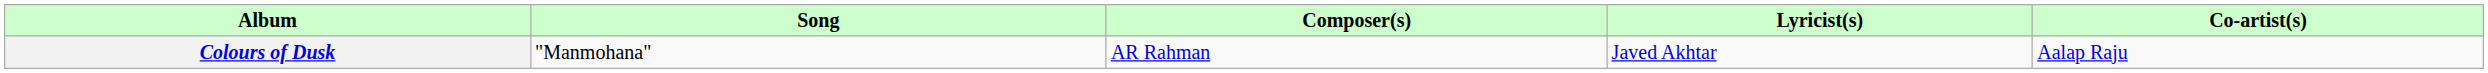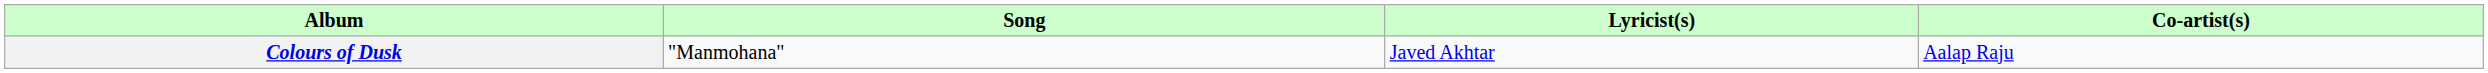 <table class="wikitable plainrowheaders" width="100%">
 <tr style="background:#cfc; text-align:center;">
 <td scope="col" width=21%><strong>Album</strong></td>
 <td scope="col" width=23%><strong>Song</strong></td>
-<td scope="col" width=20%><strong>Composer(s)</strong></td>
 <td scope="col" width=17%><strong>Lyricist(s)</strong></td>
 <td scope="col" width=18%><strong>Co-artist(s)</strong></td>
 </tr>
 <tr>
 <th scope="row"><em><a href='#'>Colours of Dusk</a></em></th>
 <td>"Manmohana"</td>
-<td><a href='#'>AR Rahman</a></td>
 <td><a href='#'>Javed Akhtar</a></td>
 <td><a href='#'>Aalap Raju</a></td>
 </tr>
 </table>
